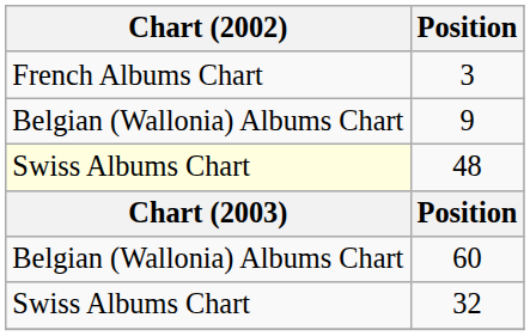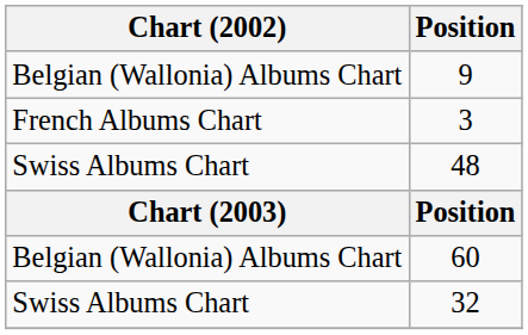 <table class="wikitable sortable">
 <tr>
 <th>Chart (2002)</th>
 <th>Position</th>
 </tr>
 <tr>
+<td>Belgian (Wallonia) Albums Chart</td>
+<td align="center">9</td>
+</tr>
+<tr>
 <td>French Albums Chart</td>
 <td align="center">3</td>
 </tr>
 <tr>
-<td>Belgian (Wallonia) Albums Chart</td>
-<td align="center">9</td>
-</tr>
-<tr>
-<td style="background: lightyellow;">Swiss Albums Chart</td>
+<td>Swiss Albums Chart</td>
 <td align="center">48</td>
 </tr>
 <tr>
 <th>Chart (2003)</th>
 <th>Position</th>
 </tr>
 <tr>
 <td>Belgian (Wallonia) Albums Chart</td>
 <td align="center">60</td>
 </tr>
 <tr>
 <td>Swiss Albums Chart</td>
 <td align="center">32</td>
 </tr>
 <tr>
 </tr>
 </table>
